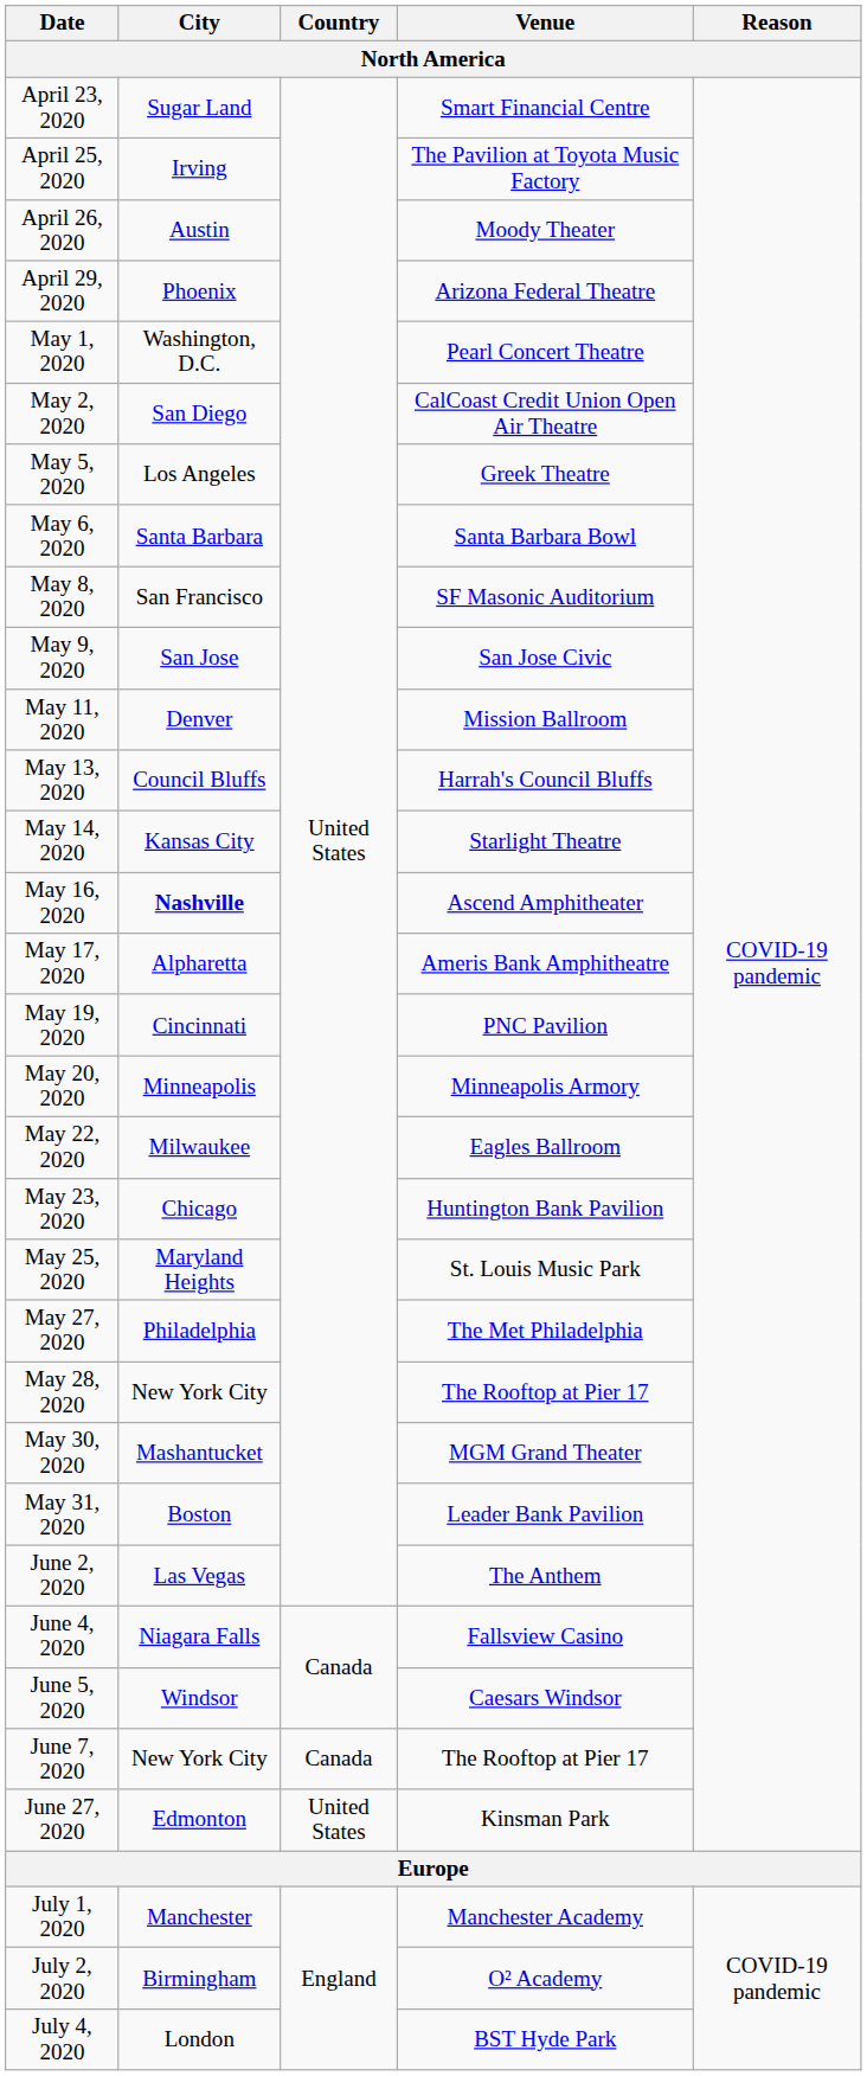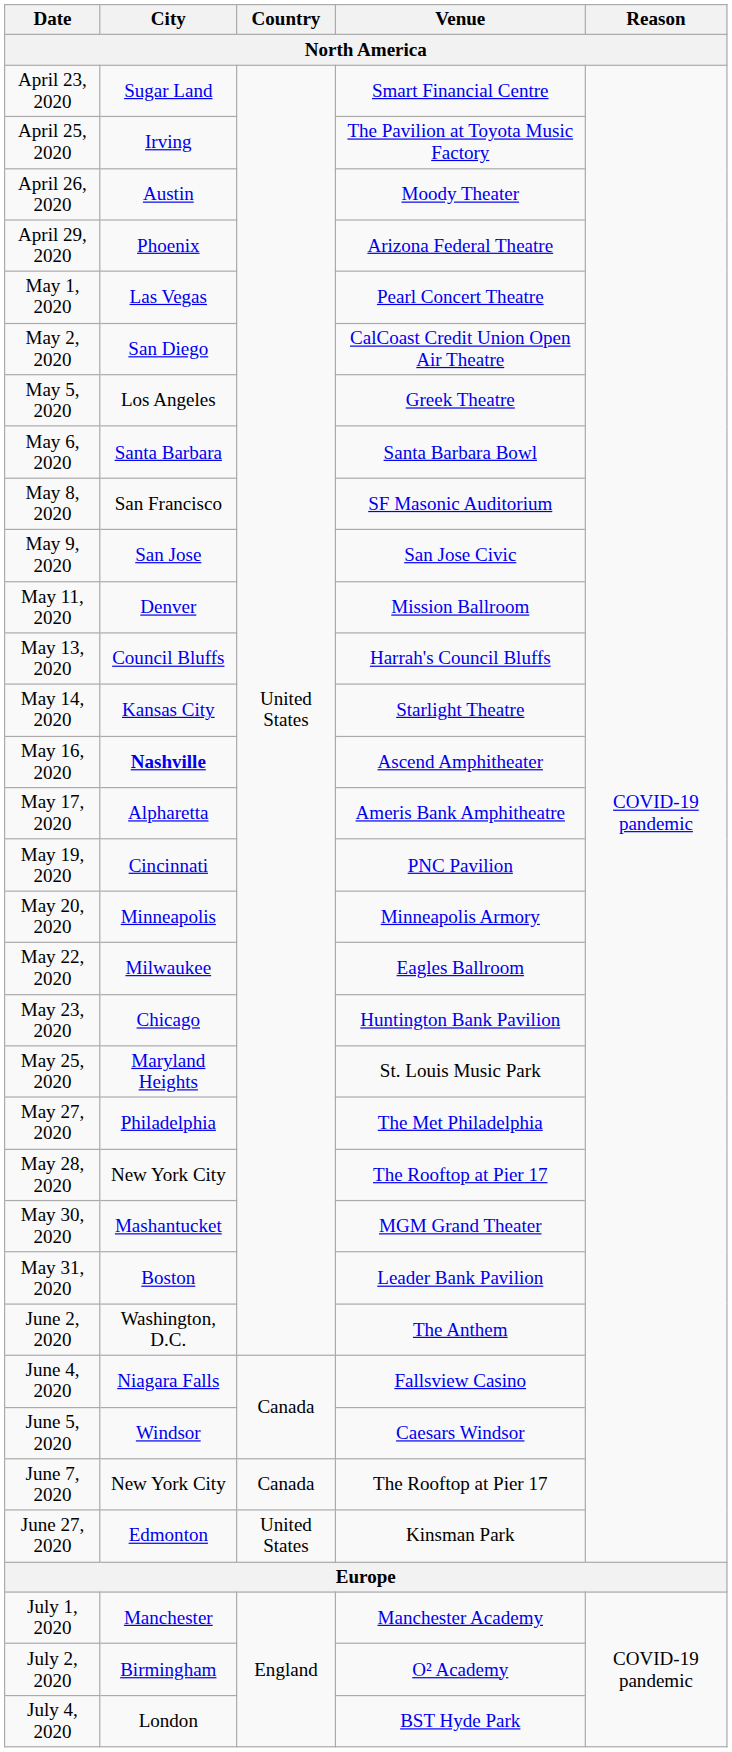 <table class="wikitable plainrowheaders mw-collapsible" style="text-align:center;">
 <tr>
 <th scope="col">Date</th>
 <th scope="col">City</th>
 <th scope="col">Country</th>
 <th scope="col">Venue</th>
 <th scope="col">Reason</th>
 </tr>
 <tr>
 <th colspan="5">North America</th>
 </tr>
 <tr>
 <td>April 23, 2020</td>
 <td><a href='#'>Sugar Land</a></td>
 <td rowspan="25">United States</td>
 <td><a href='#'>Smart Financial Centre</a></td>
 <td rowspan="29"><a href='#'>COVID-19 pandemic</a></td>
 </tr>
 <tr>
 <td>April 25, 2020</td>
 <td><a href='#'>Irving</a></td>
 <td><a href='#'>The Pavilion at Toyota Music Factory</a></td>
 </tr>
 <tr>
 <td>April 26, 2020</td>
 <td><a href='#'>Austin</a></td>
 <td><a href='#'>Moody Theater</a></td>
 </tr>
 <tr>
 <td>April 29, 2020</td>
 <td><a href='#'>Phoenix</a></td>
 <td><a href='#'>Arizona Federal Theatre</a></td>
 </tr>
 <tr>
 <td>May 1, 2020</td>
-<td>Washington, D.C.</td>
+<td><a href='#'>Las Vegas</a></td>
 <td><a href='#'>Pearl Concert Theatre</a></td>
 </tr>
 <tr>
 <td>May 2, 2020</td>
 <td><a href='#'>San Diego</a></td>
 <td><a href='#'>CalCoast Credit Union Open Air Theatre</a></td>
 </tr>
 <tr>
 <td>May 5, 2020</td>
 <td>Los Angeles</td>
 <td><a href='#'>Greek Theatre</a></td>
 </tr>
 <tr>
 <td>May 6, 2020</td>
 <td><a href='#'>Santa Barbara</a></td>
 <td><a href='#'>Santa Barbara Bowl</a></td>
 </tr>
 <tr>
 <td>May 8, 2020</td>
 <td>San Francisco</td>
 <td><a href='#'>SF Masonic Auditorium</a></td>
 </tr>
 <tr>
 <td>May 9, 2020</td>
 <td><a href='#'>San Jose</a></td>
 <td><a href='#'>San Jose Civic</a></td>
 </tr>
 <tr>
 <td>May 11, 2020</td>
 <td><a href='#'>Denver</a></td>
 <td><a href='#'>Mission Ballroom</a></td>
 </tr>
 <tr>
 <td>May 13, 2020</td>
 <td><a href='#'>Council Bluffs</a></td>
 <td><a href='#'>Harrah's Council Bluffs</a></td>
 </tr>
 <tr>
 <td>May 14, 2020</td>
 <td><a href='#'>Kansas City</a></td>
 <td><a href='#'>Starlight Theatre</a></td>
 </tr>
 <tr>
 <td>May 16, 2020</td>
 <td><strong><a href='#'>Nashville</a></strong></td>
 <td><a href='#'>Ascend Amphitheater</a></td>
 </tr>
 <tr>
 <td>May 17, 2020</td>
 <td><a href='#'>Alpharetta</a></td>
 <td><a href='#'>Ameris Bank Amphitheatre</a></td>
 </tr>
 <tr>
 <td>May 19, 2020</td>
 <td><a href='#'>Cincinnati</a></td>
 <td><a href='#'>PNC Pavilion</a></td>
 </tr>
 <tr>
 <td>May 20, 2020</td>
 <td><a href='#'>Minneapolis</a></td>
 <td><a href='#'>Minneapolis Armory</a></td>
 </tr>
 <tr>
 <td>May 22, 2020</td>
 <td><a href='#'>Milwaukee</a></td>
 <td><a href='#'>Eagles Ballroom</a></td>
 </tr>
 <tr>
 <td>May 23, 2020</td>
 <td><a href='#'>Chicago</a></td>
 <td><a href='#'>Huntington Bank Pavilion</a></td>
 </tr>
 <tr>
 <td>May 25, 2020</td>
 <td><a href='#'>Maryland Heights</a></td>
 <td>St. Louis Music Park</td>
 </tr>
 <tr>
 <td>May 27, 2020</td>
 <td><a href='#'>Philadelphia</a></td>
 <td><a href='#'>The Met Philadelphia</a></td>
 </tr>
 <tr>
 <td>May 28, 2020</td>
 <td>New York City</td>
 <td><a href='#'>The Rooftop at Pier 17</a></td>
 </tr>
 <tr>
 <td>May 30, 2020</td>
 <td><a href='#'>Mashantucket</a></td>
 <td><a href='#'>MGM Grand Theater</a></td>
 </tr>
 <tr>
 <td>May 31, 2020</td>
 <td><a href='#'>Boston</a></td>
 <td><a href='#'>Leader Bank Pavilion</a></td>
 </tr>
 <tr>
 <td>June 2, 2020</td>
-<td><a href='#'>Las Vegas</a></td>
+<td>Washington, D.C.</td>
 <td><a href='#'>The Anthem</a></td>
 </tr>
 <tr>
 <td>June 4, 2020</td>
 <td><a href='#'>Niagara Falls</a></td>
 <td rowspan="2">Canada</td>
 <td><a href='#'>Fallsview Casino</a></td>
 </tr>
 <tr>
 <td>June 5, 2020</td>
 <td><a href='#'>Windsor</a></td>
 <td><a href='#'>Caesars Windsor</a></td>
 </tr>
 <tr>
 <td>June 7, 2020</td>
 <td>New York City</td>
 <td>Canada</td>
 <td>The Rooftop at Pier 17</td>
 </tr>
 <tr>
 <td>June 27, 2020</td>
 <td><a href='#'>Edmonton</a></td>
 <td>United States</td>
 <td>Kinsman Park</td>
 </tr>
 <tr>
 <th colspan="5">Europe</th>
 </tr>
 <tr>
 <td>July 1, 2020</td>
 <td><a href='#'>Manchester</a></td>
 <td rowspan="3">England</td>
 <td><a href='#'>Manchester Academy</a></td>
 <td rowspan="3">COVID-19 pandemic</td>
 </tr>
 <tr>
 <td>July 2, 2020</td>
 <td><a href='#'>Birmingham</a></td>
 <td><a href='#'>O² Academy</a></td>
 </tr>
 <tr>
 <td>July 4, 2020</td>
 <td>London</td>
 <td><a href='#'>BST Hyde Park</a></td>
 </tr>
 </table>
